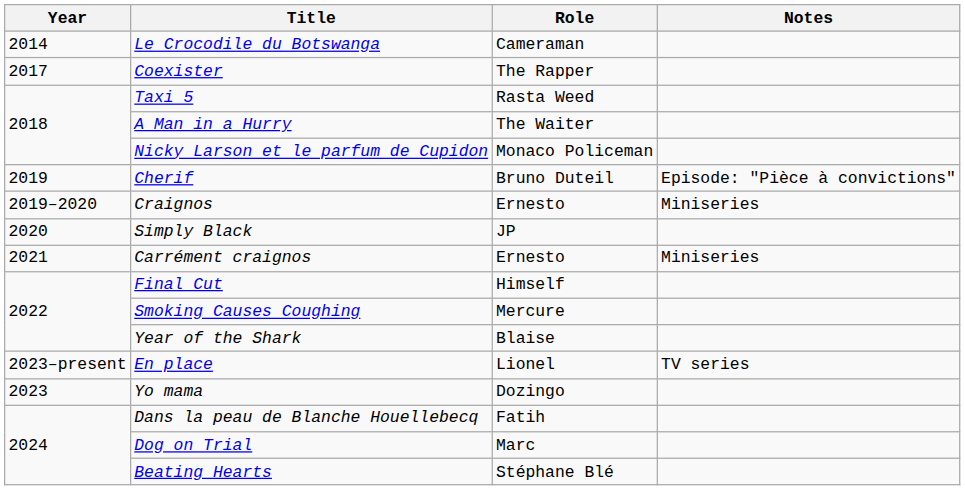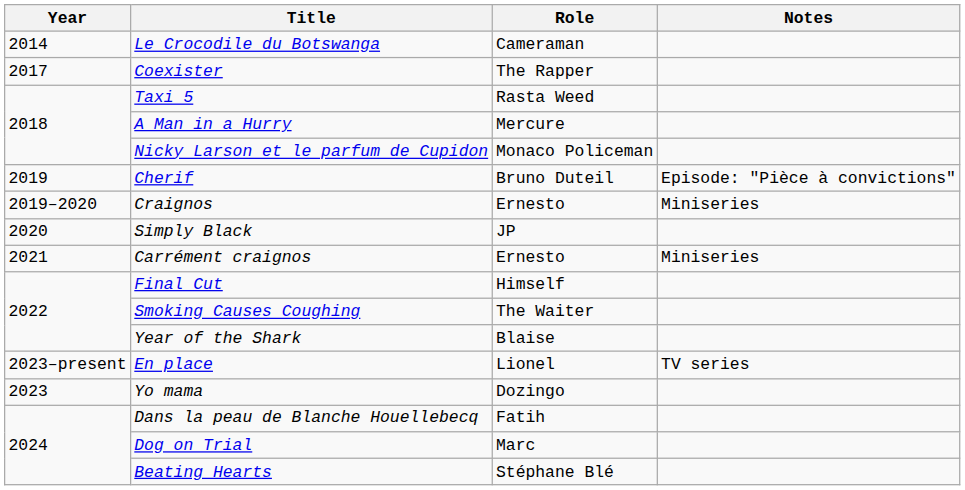 <table class="wikitable sortable">
 <tr>
 <th>Year</th>
 <th>Title</th>
 <th>Role</th>
 <th class="unsortable">Notes</th>
 </tr>
 <tr>
 <td>2014</td>
 <td><em><a href='#'>Le Crocodile du Botswanga</a></em></td>
 <td>Cameraman</td>
 <td></td>
 </tr>
 <tr>
 <td>2017</td>
 <td><em><a href='#'>Coexister</a></em></td>
 <td>The Rapper</td>
 <td></td>
 </tr>
 <tr>
 <td rowspan="3">2018</td>
 <td><em><a href='#'>Taxi 5</a></em></td>
 <td>Rasta Weed</td>
 <td></td>
 </tr>
 <tr>
 <td><em><a href='#'>A Man in a Hurry</a></em></td>
-<td>The Waiter</td>
+<td>Mercure</td>
 <td></td>
 </tr>
 <tr>
 <td><em><a href='#'>Nicky Larson et le parfum de Cupidon</a></em></td>
 <td>Monaco Policeman</td>
 <td></td>
 </tr>
 <tr>
 <td>2019</td>
 <td><em><a href='#'>Cherif</a></em></td>
 <td>Bruno Duteil</td>
 <td>Episode: "Pièce à convictions"</td>
 </tr>
 <tr>
 <td>2019–2020</td>
 <td><em>Craignos</em></td>
 <td>Ernesto</td>
 <td>Miniseries</td>
 </tr>
 <tr>
 <td>2020</td>
 <td><em>Simply Black</em></td>
 <td>JP</td>
 <td></td>
 </tr>
 <tr>
 <td>2021</td>
 <td><em>Carrément craignos</em></td>
 <td>Ernesto</td>
 <td>Miniseries</td>
 </tr>
 <tr>
 <td rowspan="3">2022</td>
 <td><em><a href='#'>Final Cut</a></em></td>
 <td>Himself</td>
 <td></td>
 </tr>
 <tr>
 <td><em><a href='#'>Smoking Causes Coughing</a></em></td>
-<td>Mercure</td>
+<td>The Waiter</td>
 <td></td>
 </tr>
 <tr>
 <td><em>Year of the Shark</em></td>
 <td>Blaise</td>
 <td></td>
 </tr>
 <tr>
 <td>2023–present</td>
 <td><em><a href='#'>En place</a></em></td>
 <td>Lionel</td>
 <td>TV series</td>
 </tr>
 <tr>
 <td>2023</td>
 <td><em>Yo mama</em></td>
 <td>Dozingo</td>
 <td></td>
 </tr>
 <tr>
 <td rowspan="3">2024</td>
 <td><em>Dans la peau de Blanche Houellebecq</em></td>
 <td>Fatih</td>
 <td></td>
 </tr>
 <tr>
 <td><em><a href='#'>Dog on Trial</a></em></td>
 <td>Marc</td>
 <td></td>
 </tr>
 <tr>
 <td><em><a href='#'>Beating Hearts</a></em></td>
 <td>Stéphane Blé</td>
 <td></td>
 </tr>
 </table>
